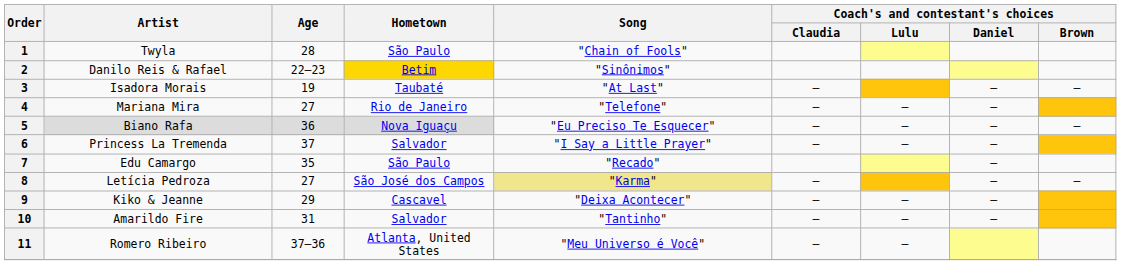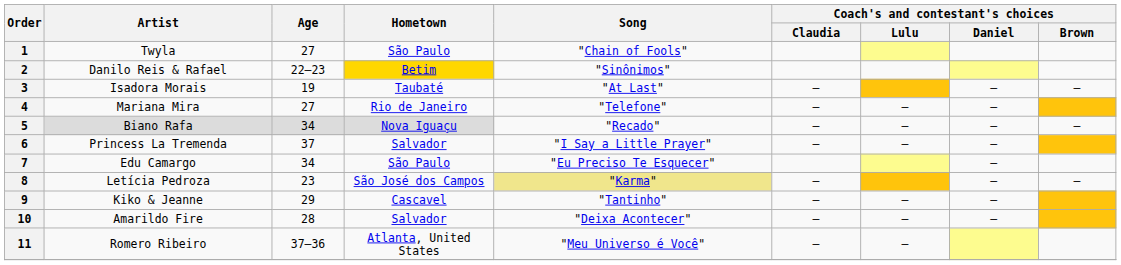 <table class="wikitable" style="text-align:center; width:100%;">
 <tr>
 <th rowspan=2 width="03.5%">Order</th>
 <th rowspan=2 width="20.5%">Artist</th>
 <th rowspan=2 width="06.5%">Age</th>
 <th rowspan=2 width="13.5%">Hometown</th>
 <th rowspan=2 width="25.0%">Song</th>
 <th colspan=4 width="32.0%">Coach's and contestant's choices</th>
 </tr>
 <tr>
 <th width="8.0%">Claudia</th>
 <th width="8.0%">Lulu</th>
 <th width="8.0%">Daniel</th>
 <th width="8.0%">Brown</th>
 </tr>
 <tr>
 <th>1</th>
 <td>Twyla</td>
-<td>28</td>
+<td>27</td>
 <td><a href='#'>São Paulo</a></td>
 <td>"<a href='#'>Chain of Fools</a>"</td>
 <td><strong></strong></td>
 <td bgcolor="FDFC8F"><strong></strong></td>
 <td><strong></strong></td>
 <td><strong></strong></td>
 </tr>
 <tr>
 <th>2</th>
 <td>Danilo Reis & Rafael</td>
 <td>22–23</td>
 <td style="background: gold;"><a href='#'>Betim</a></td>
 <td>"<a href='#'>Sinônimos</a>"</td>
 <td><strong></strong></td>
 <td><strong></strong></td>
 <td bgcolor="FDFC8F"><strong></strong></td>
 <td><strong></strong></td>
 </tr>
 <tr>
 <th>3</th>
 <td>Isadora Morais</td>
 <td>19</td>
 <td><a href='#'>Taubaté</a></td>
 <td>"<a href='#'>At Last</a>"</td>
 <td>—</td>
 <td bgcolor="FFC40C"><strong></strong></td>
 <td>—</td>
 <td>—</td>
 </tr>
 <tr>
 <th>4</th>
 <td>Mariana Mira</td>
 <td>27</td>
 <td><a href='#'>Rio de Janeiro</a></td>
 <td>"<a href='#'>Telefone</a>"</td>
 <td>—</td>
 <td>—</td>
 <td>—</td>
 <td bgcolor="FFC40C"><strong></strong></td>
 </tr>
 <tr>
 <th>5</th>
 <td bgcolor="DCDCDC">Biano Rafa</td>
-<td bgcolor="DCDCDC">36</td>
+<td bgcolor="DCDCDC">34</td>
 <td bgcolor="DCDCDC"><a href='#'>Nova Iguaçu</a></td>
-<td>"<a href='#'>Eu Preciso Te Esquecer</a>"</td>
+<td>"<a href='#'>Recado</a>"</td>
 <td>—</td>
 <td>—</td>
 <td>—</td>
 <td>—</td>
 </tr>
 <tr>
 <th>6</th>
 <td>Princess La Tremenda</td>
 <td>37</td>
 <td><a href='#'>Salvador</a></td>
 <td>"<a href='#'>I Say a Little Prayer</a>"</td>
 <td>—</td>
 <td>—</td>
 <td>—</td>
 <td bgcolor="FFC40C"><strong></strong></td>
 </tr>
 <tr>
 <th>7</th>
 <td>Edu Camargo</td>
-<td>35</td>
+<td>34</td>
 <td><a href='#'>São Paulo</a></td>
-<td>"<a href='#'>Recado</a>"</td>
+<td>"<a href='#'>Eu Preciso Te Esquecer</a>"</td>
 <td><strong></strong></td>
 <td bgcolor="FDFC8F"><strong></strong></td>
 <td>—</td>
 <td><strong></strong></td>
 </tr>
 <tr>
 <th>8</th>
 <td>Letícia Pedroza</td>
-<td>27</td>
+<td>23</td>
 <td><a href='#'>São José dos Campos</a></td>
 <td style="background: khaki;">"<a href='#'>Karma</a>"</td>
 <td>—</td>
 <td bgcolor="FFC40C"><strong></strong></td>
 <td>—</td>
 <td>—</td>
 </tr>
 <tr>
 <th>9</th>
 <td>Kiko & Jeanne</td>
 <td>29</td>
 <td><a href='#'>Cascavel</a></td>
-<td>"<a href='#'>Deixa Acontecer</a>"</td>
+<td>"<a href='#'>Tantinho</a>"</td>
 <td>—</td>
 <td>—</td>
 <td>—</td>
 <td bgcolor="FFC40C"><strong></strong></td>
 </tr>
 <tr>
 <th>10</th>
 <td>Amarildo Fire</td>
-<td>31</td>
+<td>28</td>
 <td><a href='#'>Salvador</a></td>
-<td>"<a href='#'>Tantinho</a>"</td>
+<td>"<a href='#'>Deixa Acontecer</a>"</td>
 <td>—</td>
 <td>—</td>
 <td>—</td>
 <td bgcolor="FFC40C"><strong></strong></td>
 </tr>
 <tr>
 <th>11</th>
 <td>Romero Ribeiro</td>
 <td>37–36</td>
 <td><a href='#'>Atlanta</a>, United States</td>
 <td>"<a href='#'>Meu Universo é Você</a>"</td>
 <td>—</td>
 <td>—</td>
 <td bgcolor="FDFC8F"><strong></strong></td>
 <td><strong></strong></td>
 </tr>
 <tr>
 </tr>
 </table>
